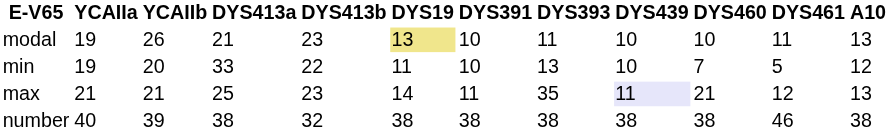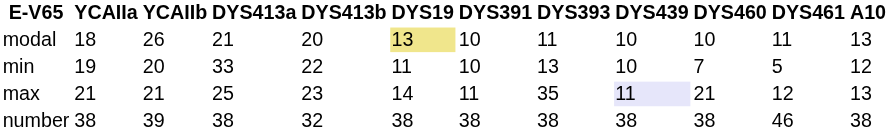 <table style="margin:1em auto;">
 <tr>
 <th>E-V65</th>
 <th>YCAIIa</th>
 <th>YCAIIb</th>
 <th>DYS413a</th>
 <th>DYS413b</th>
 <th>DYS19</th>
 <th>DYS391</th>
 <th>DYS393</th>
 <th>DYS439</th>
 <th>DYS460</th>
 <th>DYS461</th>
 <th>A10</th>
 </tr>
 <tr>
 <td>modal</td>
-<td>19</td>
+<td>18</td>
 <td>26</td>
 <td>21</td>
-<td>23</td>
+<td>20</td>
 <td style="background: khaki;">13</td>
 <td>10</td>
 <td>11</td>
 <td>10</td>
 <td>10</td>
 <td>11</td>
 <td>13</td>
 </tr>
 <tr>
 <td>min</td>
 <td>19</td>
 <td>20</td>
 <td>33</td>
 <td>22</td>
 <td>11</td>
 <td>10</td>
 <td>13</td>
 <td>10</td>
 <td>7</td>
 <td>5</td>
 <td>12</td>
 </tr>
 <tr>
 <td>max</td>
 <td>21</td>
 <td>21</td>
 <td>25</td>
 <td>23</td>
 <td>14</td>
 <td>11</td>
 <td>35</td>
 <td style="background: lavender;">11</td>
 <td>21</td>
 <td>12</td>
 <td>13</td>
 </tr>
 <tr>
 <td>number</td>
-<td>40</td>
+<td>38</td>
 <td>39</td>
 <td>38</td>
 <td>32</td>
 <td>38</td>
 <td>38</td>
 <td>38</td>
 <td>38</td>
 <td>38</td>
 <td>46</td>
 <td>38</td>
 </tr>
 <tr>
 <td></td>
 </tr>
 </table>
